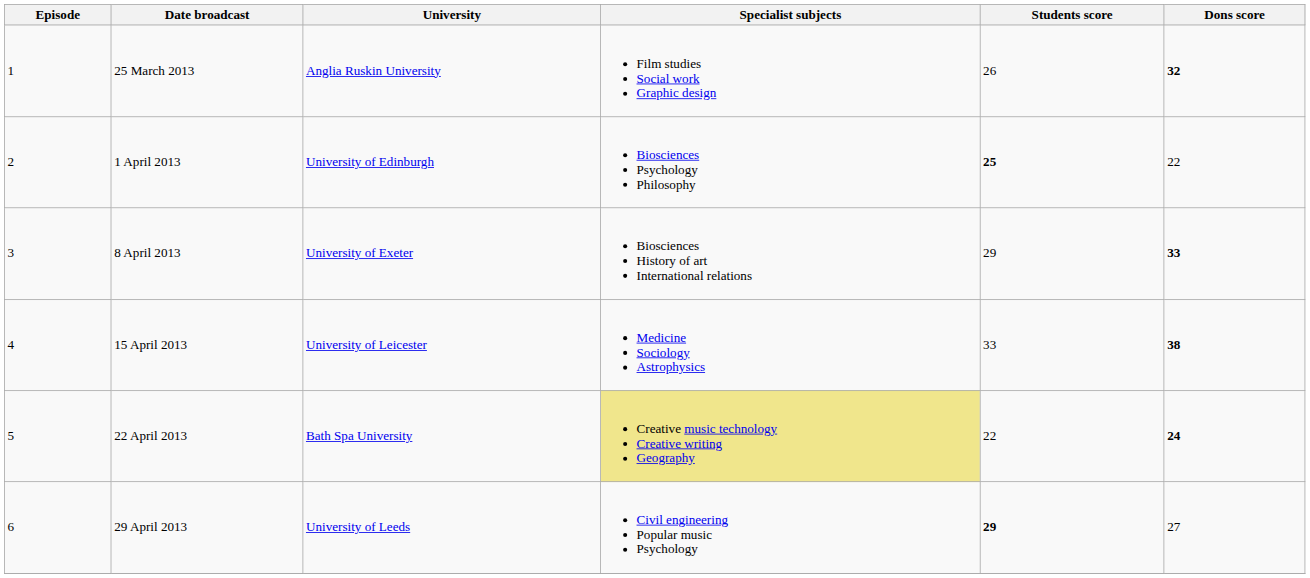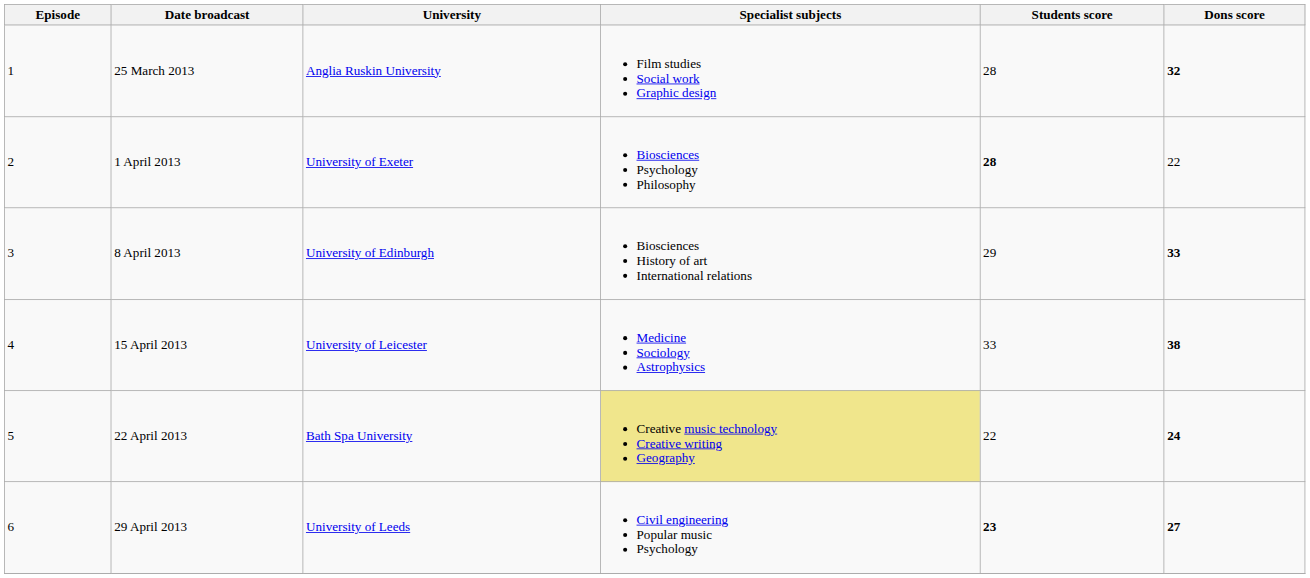 <table class="wikitable" width="80%">
 <tr bgcolor="#cccccc">
 <th>Episode</th>
 <th>Date broadcast</th>
 <th>University</th>
 <th>Specialist subjects</th>
 <th>Students score</th>
 <th>Dons score</th>
 </tr>
 <tr>
 <td>1</td>
 <td>25 March 2013</td>
 <td><a href='#'>Anglia Ruskin University</a></td>
 <td><br><ul><li>Film studies</li><li><a href='#'>Social work</a></li><li><a href='#'>Graphic design</a></li></ul></td>
-<td>26</td>
+<td>28</td>
 <td><strong>32</strong></td>
 </tr>
 <tr>
 <td>2</td>
 <td>1 April 2013</td>
-<td><a href='#'>University of Edinburgh</a></td>
+<td><a href='#'>University of Exeter</a></td>
 <td><br><ul><li><a href='#'>Biosciences</a></li><li>Psychology</li><li>Philosophy</li></ul></td>
-<td><strong>25</strong></td>
+<td><strong>28</strong></td>
 <td>22</td>
 </tr>
 <tr>
 <td>3</td>
 <td>8 April 2013</td>
-<td><a href='#'>University of Exeter</a></td>
+<td><a href='#'>University of Edinburgh</a></td>
 <td><br><ul><li>Biosciences</li><li>History of art</li><li>International relations</li></ul></td>
 <td>29</td>
 <td><strong>33</strong></td>
 </tr>
 <tr>
 <td>4</td>
 <td>15 April 2013</td>
 <td><a href='#'>University of Leicester</a></td>
 <td><br><ul><li><a href='#'>Medicine</a></li><li><a href='#'>Sociology</a></li><li><a href='#'>Astrophysics</a></li></ul></td>
 <td>33</td>
 <td><strong>38</strong></td>
 </tr>
 <tr>
 <td>5</td>
 <td>22 April 2013</td>
 <td><a href='#'>Bath Spa University</a></td>
 <td style="background: khaki;"><br><ul><li>Creative <a href='#'>music technology</a></li><li><a href='#'>Creative writing</a></li><li><a href='#'>Geography</a></li></ul></td>
 <td>22</td>
 <td><strong>24</strong></td>
 </tr>
 <tr>
 <td>6</td>
 <td>29 April 2013</td>
 <td><a href='#'>University of Leeds</a></td>
 <td><br><ul><li><a href='#'>Civil engineering</a></li><li>Popular music</li><li>Psychology</li></ul></td>
-<td><strong>29</strong></td>
-<td>27</td>
+<td><strong>23</strong></td>
+<td><strong>27</strong></td>
 </tr>
 <tr>
 </tr>
 </table>
